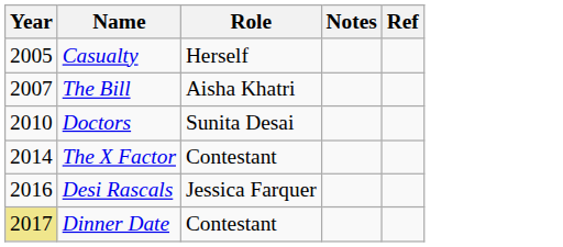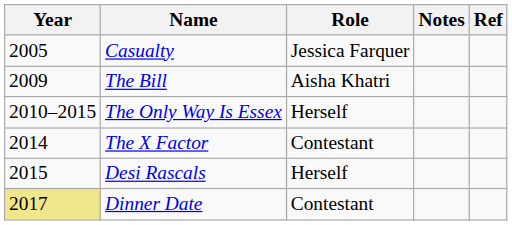 <table class="wikitable">
 <tr>
 <th>Year</th>
 <th>Name</th>
 <th>Role</th>
 <th>Notes</th>
 <th>Ref</th>
 </tr>
 <tr>
 <td>2005</td>
 <td><em><a href='#'>Casualty</a></em></td>
-<td>Herself</td>
+<td>Jessica Farquer</td>
 <td></td>
 <td style="text-align:center;"></td>
 </tr>
 <tr>
-<td>2007</td>
+<td>2009</td>
 <td><em><a href='#'>The Bill</a></em></td>
 <td>Aisha Khatri</td>
 <td></td>
 <td style="text-align:center;"></td>
 </tr>
 <tr>
-<td>2010</td>
-<td><em><a href='#'>Doctors</a></em></td>
-<td>Sunita Desai</td>
+<td>2010–2015</td>
+<td><em><a href='#'>The Only Way Is Essex</a></em></td>
+<td>Herself</td>
 <td></td>
 <td style="text-align:center;"></td>
 </tr>
 <tr>
 <td>2014</td>
 <td><em><a href='#'>The X Factor</a></em></td>
 <td>Contestant</td>
 <td></td>
 <td style="text-align:center;"></td>
 </tr>
 <tr>
-<td>2016</td>
+<td>2015</td>
 <td><em><a href='#'>Desi Rascals</a></em></td>
-<td>Jessica Farquer</td>
+<td>Herself</td>
 <td></td>
 <td style="text-align:center;"></td>
 </tr>
 <tr>
 <td style="background: khaki;">2017</td>
 <td><em><a href='#'>Dinner Date</a></em></td>
 <td>Contestant</td>
 <td></td>
 <td style="text-align:right;"></td>
 </tr>
 </table>
